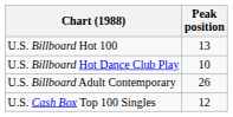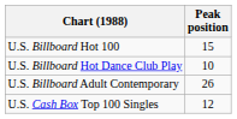 <table class="wikitable sortable">
 <tr>
 <th>Chart (1988)</th>
 <th>Peak<br>position</th>
 </tr>
 <tr>
 <td>U.S. <em>Billboard</em> Hot 100</td>
-<td style="text-align:center;">13</td>
+<td style="text-align:center;">15</td>
 </tr>
 <tr>
 <td>U.S. <em>Billboard</em> <a href='#'>Hot Dance Club Play</a></td>
 <td style="text-align:center;">10</td>
 </tr>
 <tr>
 <td>U.S. <em>Billboard</em> Adult Contemporary</td>
 <td style="text-align:center;">26</td>
 </tr>
 <tr>
 <td>U.S. <em><a href='#'>Cash Box</a></em> Top 100 Singles</td>
 <td style="text-align:center;">12</td>
 </tr>
 </table>
